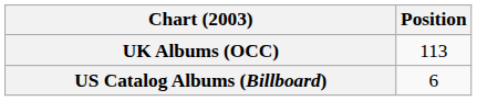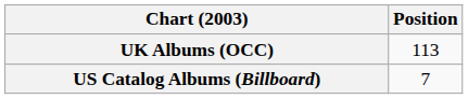 <table class="wikitable sortable plainrowheaders" style="text-align:center">
 <tr>
 <th scope="col" style="width:20em;">Chart (2003)</th>
 <th scope="col">Position</th>
 </tr>
 <tr>
 <th scope="row">UK Albums (OCC)</th>
 <td>113</td>
 </tr>
 <tr>
 <th scope="row">US Catalog Albums (<em>Billboard</em>)</th>
-<td>6</td>
+<td>7</td>
 </tr>
 </table>
